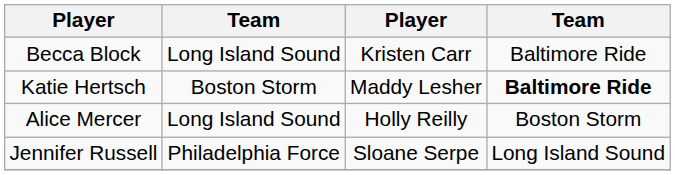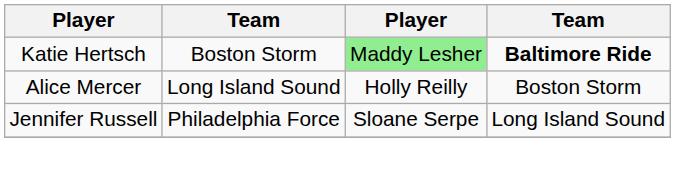 <table class="wikitable">
 <tr>
 <th>  Player  </th>
 <th>Team</th>
 <th>Player</th>
 <th>Team</th>
 </tr>
 <tr>
-<td align=center>Becca Block</td>
-<td align=center>Long Island Sound</td>
-<td align=center>Kristen Carr</td>
-<td align=center>Baltimore Ride</td>
-</tr>
-<tr>
 <td align=center>Katie Hertsch</td>
 <td align=center>Boston Storm</td>
-<td align=center>Maddy Lesher</td>
+<td align=center style="background: lightgreen;">Maddy Lesher</td>
 <td align=center><strong>Baltimore Ride</strong></td>
 </tr>
 <tr>
 <td align=center>Alice Mercer</td>
 <td align=center>Long Island Sound</td>
 <td align=center>Holly Reilly</td>
 <td align=center>Boston Storm</td>
 </tr>
 <tr>
 <td align=center>Jennifer Russell</td>
 <td align=center>Philadelphia Force</td>
 <td align=center>Sloane Serpe</td>
 <td align=center>Long Island Sound</td>
 </tr>
 <tr>
 </tr>
 </table>
